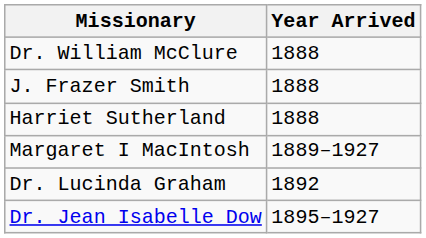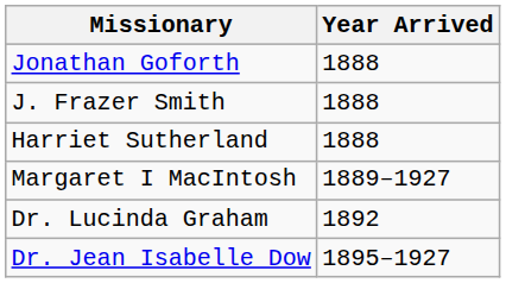 <table class="wikitable">
 <tr>
 <th>Missionary</th>
 <th>Year Arrived</th>
 </tr>
 <tr>
-<td>Dr. William McClure</td>
+<td><a href='#'>Jonathan Goforth</a></td>
 <td>1888</td>
 </tr>
 <tr>
 <td>J. Frazer Smith</td>
 <td>1888</td>
 </tr>
 <tr>
 <td>Harriet Sutherland</td>
 <td>1888</td>
 </tr>
 <tr>
 <td>Margaret I MacIntosh</td>
 <td>1889–1927</td>
 </tr>
 <tr>
 <td>Dr. Lucinda Graham</td>
 <td>1892</td>
 </tr>
 <tr>
 <td><a href='#'>Dr. Jean Isabelle Dow</a></td>
 <td>1895–1927</td>
 </tr>
 </table>
